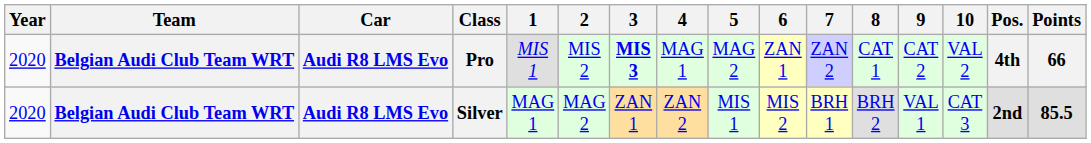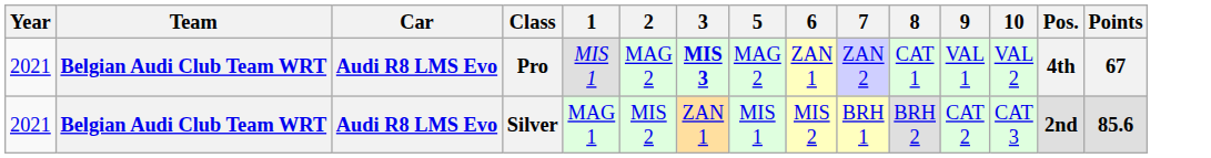 <table class="wikitable" border="1" style="text-align:center; font-size:85%;">
 <tr>
 <th>Year</th>
 <th>Team</th>
 <th>Car</th>
 <th>Class</th>
 <th>1</th>
 <th>2</th>
 <th>3</th>
-<th>4</th>
 <th>5</th>
 <th>6</th>
 <th>7</th>
 <th>8</th>
 <th>9</th>
 <th>10</th>
 <th>Pos.</th>
 <th>Points</th>
 </tr>
 <tr>
-<td><a href='#'>2020</a></td>
+<td><a href='#'>2021</a></td>
 <th nowrap><a href='#'>Belgian Audi Club Team WRT</a></th>
 <th nowrap><a href='#'>Audi R8 LMS Evo</a></th>
 <th>Pro</th>
 <td style="background:#DFDFDF;"><em><a href='#'>MIS<br>1</a></em><br></td>
-<td style="background:#DFFFDF;"><a href='#'>MIS<br>2</a><br></td>
+<td style="background:#DFFFDF;"><a href='#'>MAG<br>2</a><br></td>
 <td style="background:#DFFFDF;"><strong><a href='#'>MIS<br>3</a><br></strong></td>
-<td style="background:#DFFFDF;"><a href='#'>MAG<br>1</a><br></td>
 <td style="background:#DFFFDF;"><a href='#'>MAG<br>2</a><br></td>
 <td style="background:#FFFFBF;"><a href='#'>ZAN<br>1</a><br></td>
 <td style="background:#CFCFFF;"><a href='#'>ZAN<br>2</a><br></td>
 <td style="background:#DFFFDF;"><a href='#'>CAT<br>1</a><br></td>
-<td style="background:#DFFFDF;"><a href='#'>CAT<br>2</a><br></td>
+<td style="background:#DFFFDF;"><a href='#'>VAL<br>1</a><br></td>
 <td style="background:#DFFFDF;"><a href='#'>VAL<br>2</a><br></td>
 <th>4th</th>
-<th>66</th>
+<th>67</th>
 </tr>
 <tr>
-<td><a href='#'>2020</a></td>
+<td><a href='#'>2021</a></td>
 <th nowrap><a href='#'>Belgian Audi Club Team WRT</a></th>
 <th nowrap><a href='#'>Audi R8 LMS Evo</a></th>
 <th>Silver</th>
 <td style="background:#DFFFDF;"><a href='#'>MAG<br>1</a><br></td>
-<td style="background:#DFFFDF;"><a href='#'>MAG<br>2</a><br></td>
+<td style="background:#DFFFDF;"><a href='#'>MIS<br>2</a><br></td>
 <td style="background:#FFDF9F;"><a href='#'>ZAN<br>1</a><br></td>
-<td style="background:#FFDF9F;"><a href='#'>ZAN<br>2</a><br></td>
 <td style="background:#DFFFDF;"><a href='#'>MIS<br>1</a><br></td>
 <td style="background:#FFFFBF;"><a href='#'>MIS<br>2</a><br></td>
 <td style="background:#FFFFBF;"><a href='#'>BRH<br>1</a><br></td>
 <td style="background:#DFDFDF;"><a href='#'>BRH<br>2</a><br></td>
-<td style="background:#DFFFDF;"><a href='#'>VAL<br>1</a><br></td>
+<td style="background:#DFFFDF;"><a href='#'>CAT<br>2</a><br></td>
 <td style="background:#DFFFDF;"><a href='#'>CAT<br>3</a><br></td>
 <th style="background:#DFDFDF;">2nd</th>
-<th style="background:#DFDFDF;">85.5</th>
+<th style="background:#DFDFDF;">85.6</th>
 </tr>
 </table>
